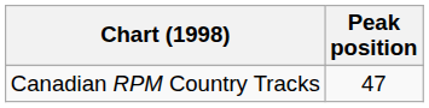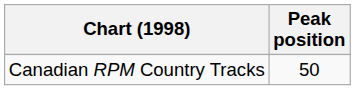 <table class="wikitable sortable">
 <tr>
 <th align="left">Chart (1998)</th>
 <th align="center">Peak<br>position</th>
 </tr>
 <tr>
 </tr>
 <tr>
 <td align="left">Canadian <em>RPM</em> Country Tracks</td>
-<td align="center">47</td>
+<td align="center">50</td>
 </tr>
 </table>
